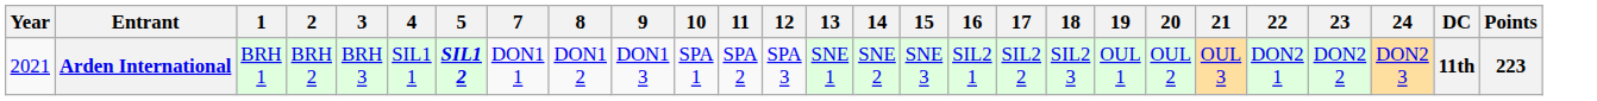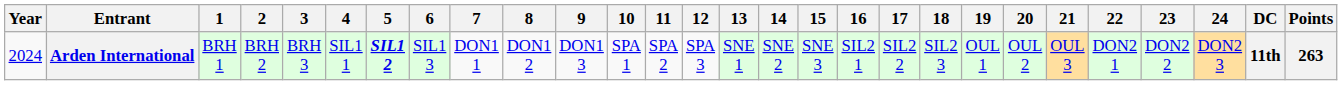 <table class="wikitable" style="text-align:center; font-size:85%">
 <tr>
 <th>Year</th>
 <th>Entrant</th>
 <th>1</th>
 <th>2</th>
 <th>3</th>
 <th>4</th>
 <th>5</th>
+<th>6</th>
 <th>7</th>
 <th>8</th>
 <th>9</th>
 <th>10</th>
 <th>11</th>
 <th>12</th>
 <th>13</th>
 <th>14</th>
 <th>15</th>
 <th>16</th>
 <th>17</th>
 <th>18</th>
 <th>19</th>
 <th>20</th>
 <th>21</th>
 <th>22</th>
 <th>23</th>
 <th>24</th>
 <th>DC</th>
 <th>Points</th>
 </tr>
 <tr>
-<td><a href='#'>2021</a></td>
+<td><a href='#'>2024</a></td>
 <th nowrap><a href='#'>Arden International</a></th>
 <td style="background:#DFFFDF;"><a href='#'>BRH<br>1</a><br></td>
 <td style="background:#DFFFDF;"><a href='#'>BRH<br>2</a><br></td>
 <td style="background:#DFFFDF;"><a href='#'>BRH<br>3</a><br></td>
 <td style="background:#DFFFDF;"><a href='#'>SIL1<br>1</a><br></td>
 <td style="background:#DFFFDF;"><strong><em><a href='#'>SIL1<br>2</a></em><br></strong></td>
+<td style="background:#DFFFDF;"><a href='#'>SIL1<br>3</a><br></td>
 <td style="background:#;"><a href='#'>DON1<br>1</a></td>
 <td style="background:#;"><a href='#'>DON1<br>2</a></td>
 <td style="background:#;"><a href='#'>DON1<br>3</a></td>
 <td style="background:#;"><a href='#'>SPA<br>1</a></td>
 <td style="background:#;"><a href='#'>SPA<br>2</a></td>
 <td style="background:#;"><a href='#'>SPA<br>3</a></td>
 <td style="background:#DFFFDF;"><a href='#'>SNE<br>1</a><br></td>
 <td style="background:#DFFFDF;"><a href='#'>SNE<br>2</a><br></td>
 <td style="background:#DFFFDF;"><a href='#'>SNE<br>3</a><br></td>
 <td style="background:#DFFFDF;"><a href='#'>SIL2<br>1</a><br></td>
 <td style="background:#DFFFDF;"><a href='#'>SIL2<br>2</a><br></td>
 <td style="background:#DFFFDF;"><a href='#'>SIL2<br>3</a><br></td>
 <td style="background:#DFFFDF;"><a href='#'>OUL<br>1</a><br></td>
 <td style="background:#DFFFDF;"><a href='#'>OUL<br>2</a><br></td>
 <td style="background:#FFDF9F;"><a href='#'>OUL<br>3</a><br></td>
 <td style="background:#DFFFDF;"><a href='#'>DON2<br>1</a><br></td>
 <td style="background:#DFFFDF;"><a href='#'>DON2<br>2</a><br></td>
 <td style="background:#FFDF9F;"><a href='#'>DON2<br>3</a><br></td>
 <th>11th</th>
-<th>223</th>
+<th>263</th>
 </tr>
 </table>
